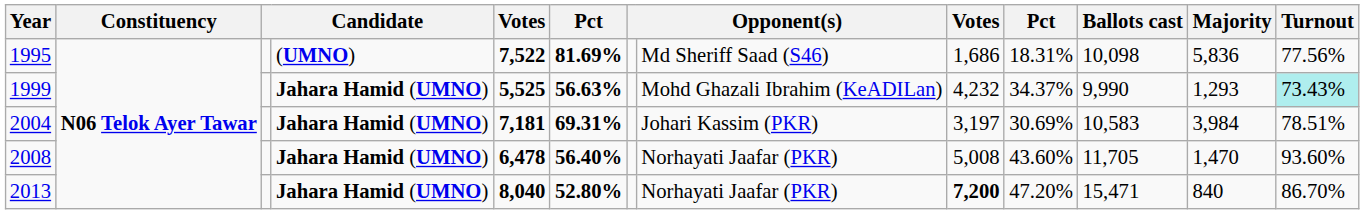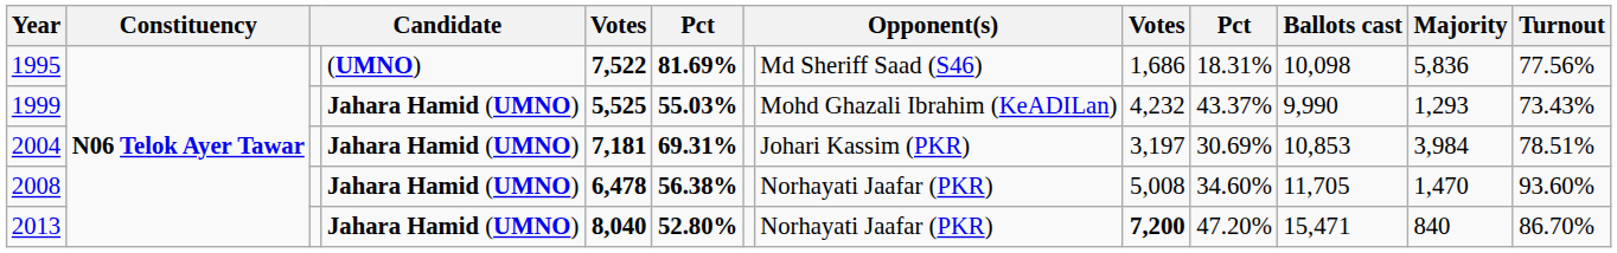 <table class="wikitable" style="margin:0.5em ; font-size:95%">
 <tr>
 <th>Year</th>
 <th>Constituency</th>
 <th colspan=2>Candidate</th>
 <th>Votes</th>
 <th>Pct</th>
 <th colspan=2>Opponent(s)</th>
 <th>Votes</th>
 <th>Pct</th>
 <th>Ballots cast</th>
 <th>Majority</th>
 <th>Turnout</th>
 </tr>
 <tr>
 <td><a href='#'>1995</a></td>
 <td rowspan=5><strong>N06 <a href='#'>Telok Ayer Tawar</a></strong></td>
 <td></td>
 <td> (<a href='#'><strong>UMNO</strong></a>)</td>
 <td align="right"><strong>7,522</strong></td>
 <td><strong>81.69%</strong></td>
 <td></td>
 <td>Md Sheriff Saad (<a href='#'>S46</a>)</td>
 <td align="right">1,686</td>
 <td>18.31%</td>
 <td>10,098</td>
 <td>5,836</td>
 <td>77.56%</td>
 </tr>
 <tr>
 <td><a href='#'>1999</a></td>
 <td></td>
 <td><strong>Jahara Hamid</strong> (<a href='#'><strong>UMNO</strong></a>)</td>
 <td align="right"><strong>5,525</strong></td>
-<td><strong>56.63%</strong></td>
+<td><strong>55.03%</strong></td>
 <td></td>
 <td>Mohd Ghazali Ibrahim (<a href='#'>KeADILan</a>)</td>
 <td align="right">4,232</td>
-<td>34.37%</td>
+<td>43.37%</td>
 <td>9,990</td>
 <td>1,293</td>
-<td style="background: paleturquoise;">73.43%</td>
+<td>73.43%</td>
 </tr>
 <tr>
 <td><a href='#'>2004</a></td>
 <td></td>
 <td><strong>Jahara Hamid</strong> (<a href='#'><strong>UMNO</strong></a>)</td>
 <td align="right"><strong>7,181</strong></td>
 <td><strong>69.31%</strong></td>
 <td></td>
 <td>Johari Kassim (<a href='#'>PKR</a>)</td>
 <td align="right">3,197</td>
 <td>30.69%</td>
-<td>10,583</td>
+<td>10,853</td>
 <td>3,984</td>
 <td>78.51%</td>
 </tr>
 <tr>
 <td><a href='#'>2008</a></td>
 <td></td>
 <td><strong>Jahara Hamid</strong> (<a href='#'><strong>UMNO</strong></a>)</td>
 <td align="right"><strong>6,478</strong></td>
-<td><strong>56.40%</strong></td>
+<td><strong>56.38%</strong></td>
 <td></td>
 <td>Norhayati Jaafar (<a href='#'>PKR</a>)</td>
 <td align="right">5,008</td>
-<td>43.60%</td>
+<td>34.60%</td>
 <td>11,705</td>
 <td>1,470</td>
 <td>93.60%</td>
 </tr>
 <tr>
 <td><a href='#'>2013</a></td>
 <td></td>
 <td><strong>Jahara Hamid</strong> (<a href='#'><strong>UMNO</strong></a>)</td>
 <td align="right"><strong>8,040</strong></td>
 <td><strong>52.80%</strong></td>
 <td></td>
 <td>Norhayati Jaafar (<a href='#'>PKR</a>)</td>
 <td align="right"><strong>7,200</strong></td>
 <td>47.20%</td>
 <td>15,471</td>
 <td>840</td>
 <td>86.70%</td>
 </tr>
 </table>
